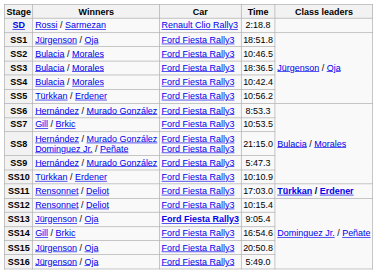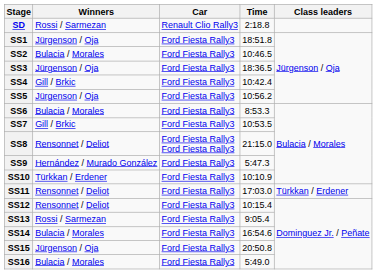 <table class="wikitable" style="font-size:85%">
 <tr>
 <th>Stage</th>
 <th>Winners</th>
 <th>Car</th>
 <th>Time</th>
 <th>Class leaders</th>
 </tr>
 <tr>
 <th><a href='#'>SD</a></th>
 <td><a href='#'>Rossi</a> / <a href='#'>Sarmezan</a></td>
 <td><a href='#'>Renault Clio Rally3</a></td>
 <td align="center">2:18.8</td>
 <td></td>
 </tr>
 <tr>
 <th>SS1</th>
 <td><a href='#'>Jürgenson</a> / <a href='#'>Oja</a></td>
 <td><a href='#'>Ford Fiesta Rally3</a></td>
 <td align="center">18:51.8</td>
 <td rowspan=5><a href='#'>Jürgenson</a> / <a href='#'>Oja</a></td>
 </tr>
 <tr>
 <th>SS2</th>
 <td><a href='#'>Bulacia</a> / <a href='#'>Morales</a></td>
 <td><a href='#'>Ford Fiesta Rally3</a></td>
 <td align="center">10:46.5</td>
 </tr>
 <tr>
 <th>SS3</th>
-<td><a href='#'>Bulacia</a> / <a href='#'>Morales</a></td>
+<td><a href='#'>Jürgenson</a> / <a href='#'>Oja</a></td>
 <td><a href='#'>Ford Fiesta Rally3</a></td>
 <td align="center">18:36.5</td>
 </tr>
 <tr>
 <th>SS4</th>
-<td><a href='#'>Bulacia</a> / <a href='#'>Morales</a></td>
+<td><a href='#'>Gill</a> / <a href='#'>Brkic</a></td>
 <td><a href='#'>Ford Fiesta Rally3</a></td>
 <td align="center">10:42.4</td>
 </tr>
 <tr>
 <th>SS5</th>
-<td><a href='#'>Türkkan</a> / <a href='#'>Erdener</a></td>
+<td><a href='#'>Jürgenson</a> / <a href='#'>Oja</a></td>
 <td><a href='#'>Ford Fiesta Rally3</a></td>
 <td align="center">10:56.2</td>
 </tr>
 <tr>
 <th>SS6</th>
-<td><a href='#'>Hernández</a> / <a href='#'>Murado González</a></td>
+<td><a href='#'>Bulacia</a> / <a href='#'>Morales</a></td>
 <td><a href='#'>Ford Fiesta Rally3</a></td>
 <td align="center">8:53.3</td>
 <td rowspan=5><a href='#'>Bulacia</a> / <a href='#'>Morales</a></td>
 </tr>
 <tr>
 <th>SS7</th>
 <td><a href='#'>Gill</a> / <a href='#'>Brkic</a></td>
 <td><a href='#'>Ford Fiesta Rally3</a></td>
 <td align="center">10:53.5</td>
 </tr>
 <tr>
 <th>SS8</th>
-<td><a href='#'>Hernández</a> / <a href='#'>Murado González</a><br><a href='#'>Dominguez Jr.</a> / <a href='#'>Peñate</a></td>
+<td><a href='#'>Rensonnet</a> / <a href='#'>Deliot</a></td>
 <td><a href='#'>Ford Fiesta Rally3</a><br><a href='#'>Ford Fiesta Rally3</a></td>
 <td align="center">21:15.0</td>
 </tr>
 <tr>
 <th>SS9</th>
 <td><a href='#'>Hernández</a> / <a href='#'>Murado González</a></td>
 <td><a href='#'>Ford Fiesta Rally3</a></td>
 <td align="center">5:47.3</td>
 </tr>
 <tr>
 <th>SS10</th>
 <td><a href='#'>Türkkan</a> / <a href='#'>Erdener</a></td>
 <td><a href='#'>Ford Fiesta Rally3</a></td>
 <td align="center">10:10.9</td>
 </tr>
 <tr>
 <th>SS11</th>
 <td><a href='#'>Rensonnet</a> / <a href='#'>Deliot</a></td>
 <td><a href='#'>Ford Fiesta Rally3</a></td>
 <td align="center">17:03.0</td>
-<td><strong><a href='#'>Türkkan</a> / <a href='#'>Erdener</a></strong></td>
+<td><a href='#'>Türkkan</a> / <a href='#'>Erdener</a></td>
 </tr>
 <tr>
 <th>SS12</th>
 <td><a href='#'>Rensonnet</a> / <a href='#'>Deliot</a></td>
 <td><a href='#'>Ford Fiesta Rally3</a></td>
 <td align="center">10:15.4</td>
 <td rowspan=5><a href='#'>Dominguez Jr.</a> / <a href='#'>Peñate</a></td>
 </tr>
 <tr>
 <th>SS13</th>
-<td><a href='#'>Jürgenson</a> / <a href='#'>Oja</a></td>
-<td><strong><a href='#'>Ford Fiesta Rally3</a></strong></td>
+<td><a href='#'>Rossi</a> / <a href='#'>Sarmezan</a></td>
+<td><a href='#'>Ford Fiesta Rally3</a></td>
 <td align="center">9:05.4</td>
 </tr>
 <tr>
 <th>SS14</th>
-<td><a href='#'>Gill</a> / <a href='#'>Brkic</a></td>
+<td><a href='#'>Bulacia</a> / <a href='#'>Morales</a></td>
 <td><a href='#'>Ford Fiesta Rally3</a></td>
 <td align="center">16:54.6</td>
 </tr>
 <tr>
 <th>SS15</th>
 <td><a href='#'>Jürgenson</a> / <a href='#'>Oja</a></td>
 <td><a href='#'>Ford Fiesta Rally3</a></td>
 <td align="center">20:50.8</td>
 </tr>
 <tr>
 <th>SS16</th>
-<td><a href='#'>Jürgenson</a> / <a href='#'>Oja</a></td>
+<td><a href='#'>Bulacia</a> / <a href='#'>Morales</a></td>
 <td><a href='#'>Ford Fiesta Rally3</a></td>
 <td align="center">5:49.0</td>
 </tr>
 </table>
